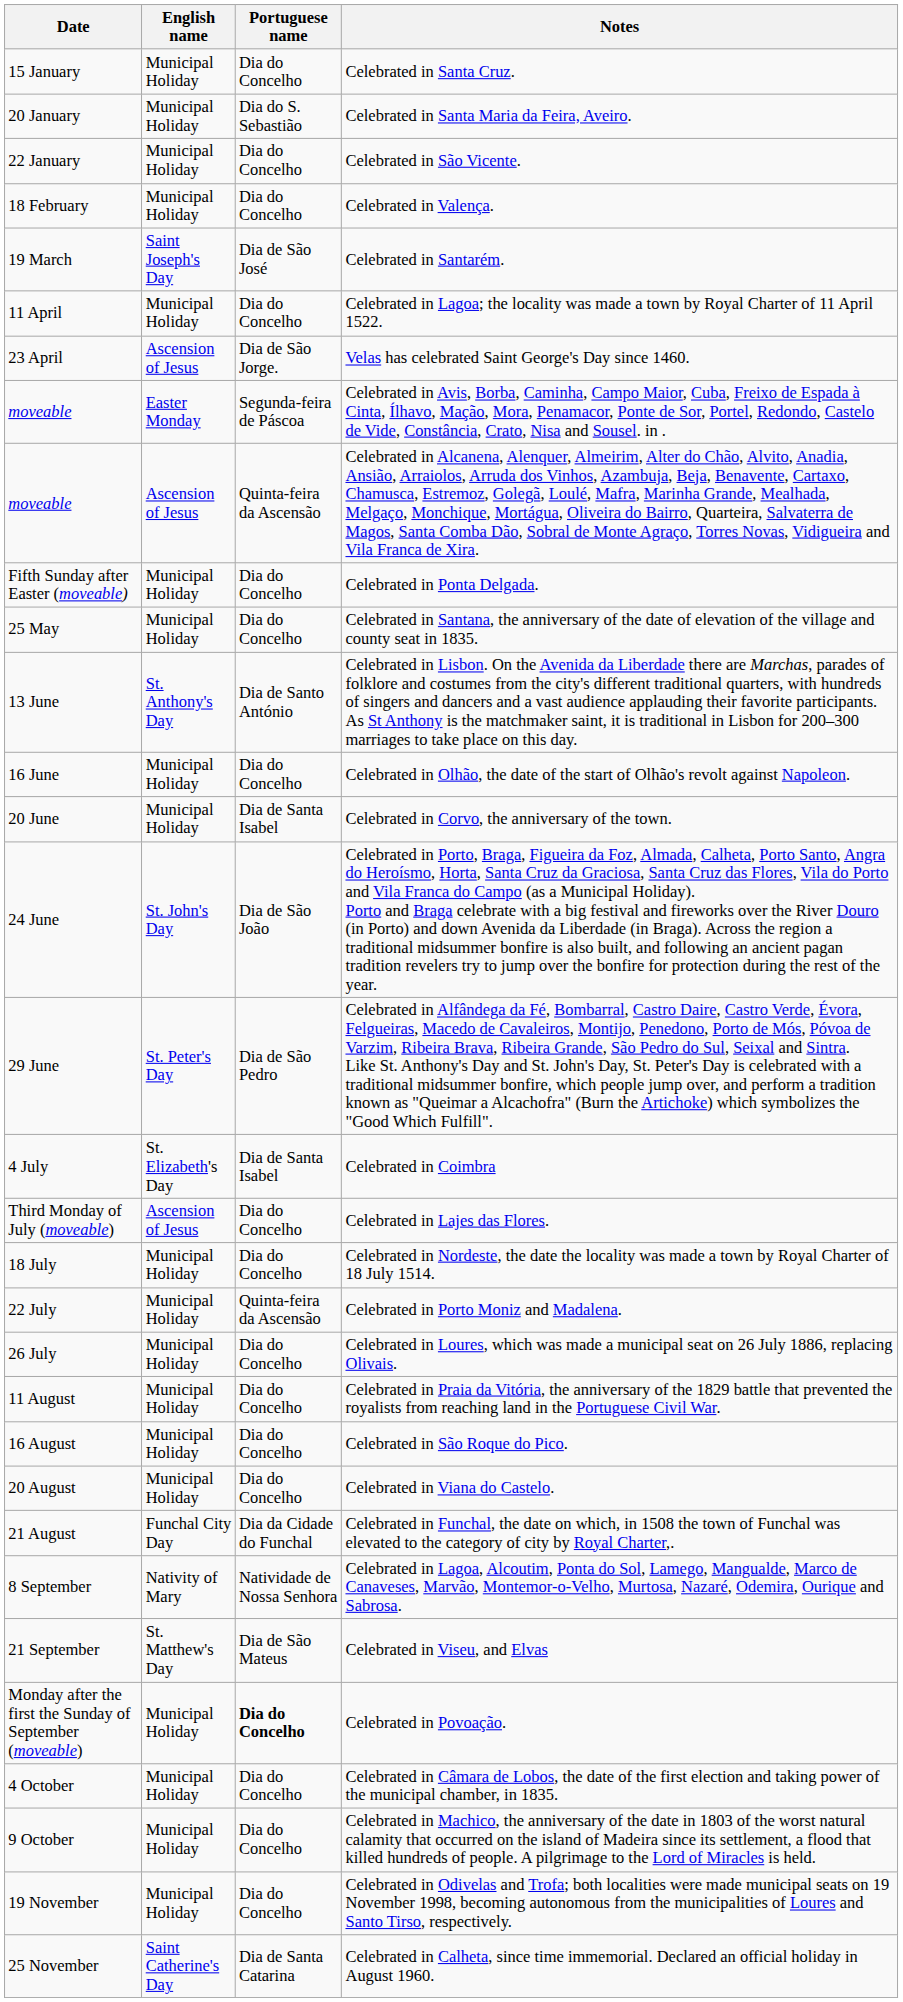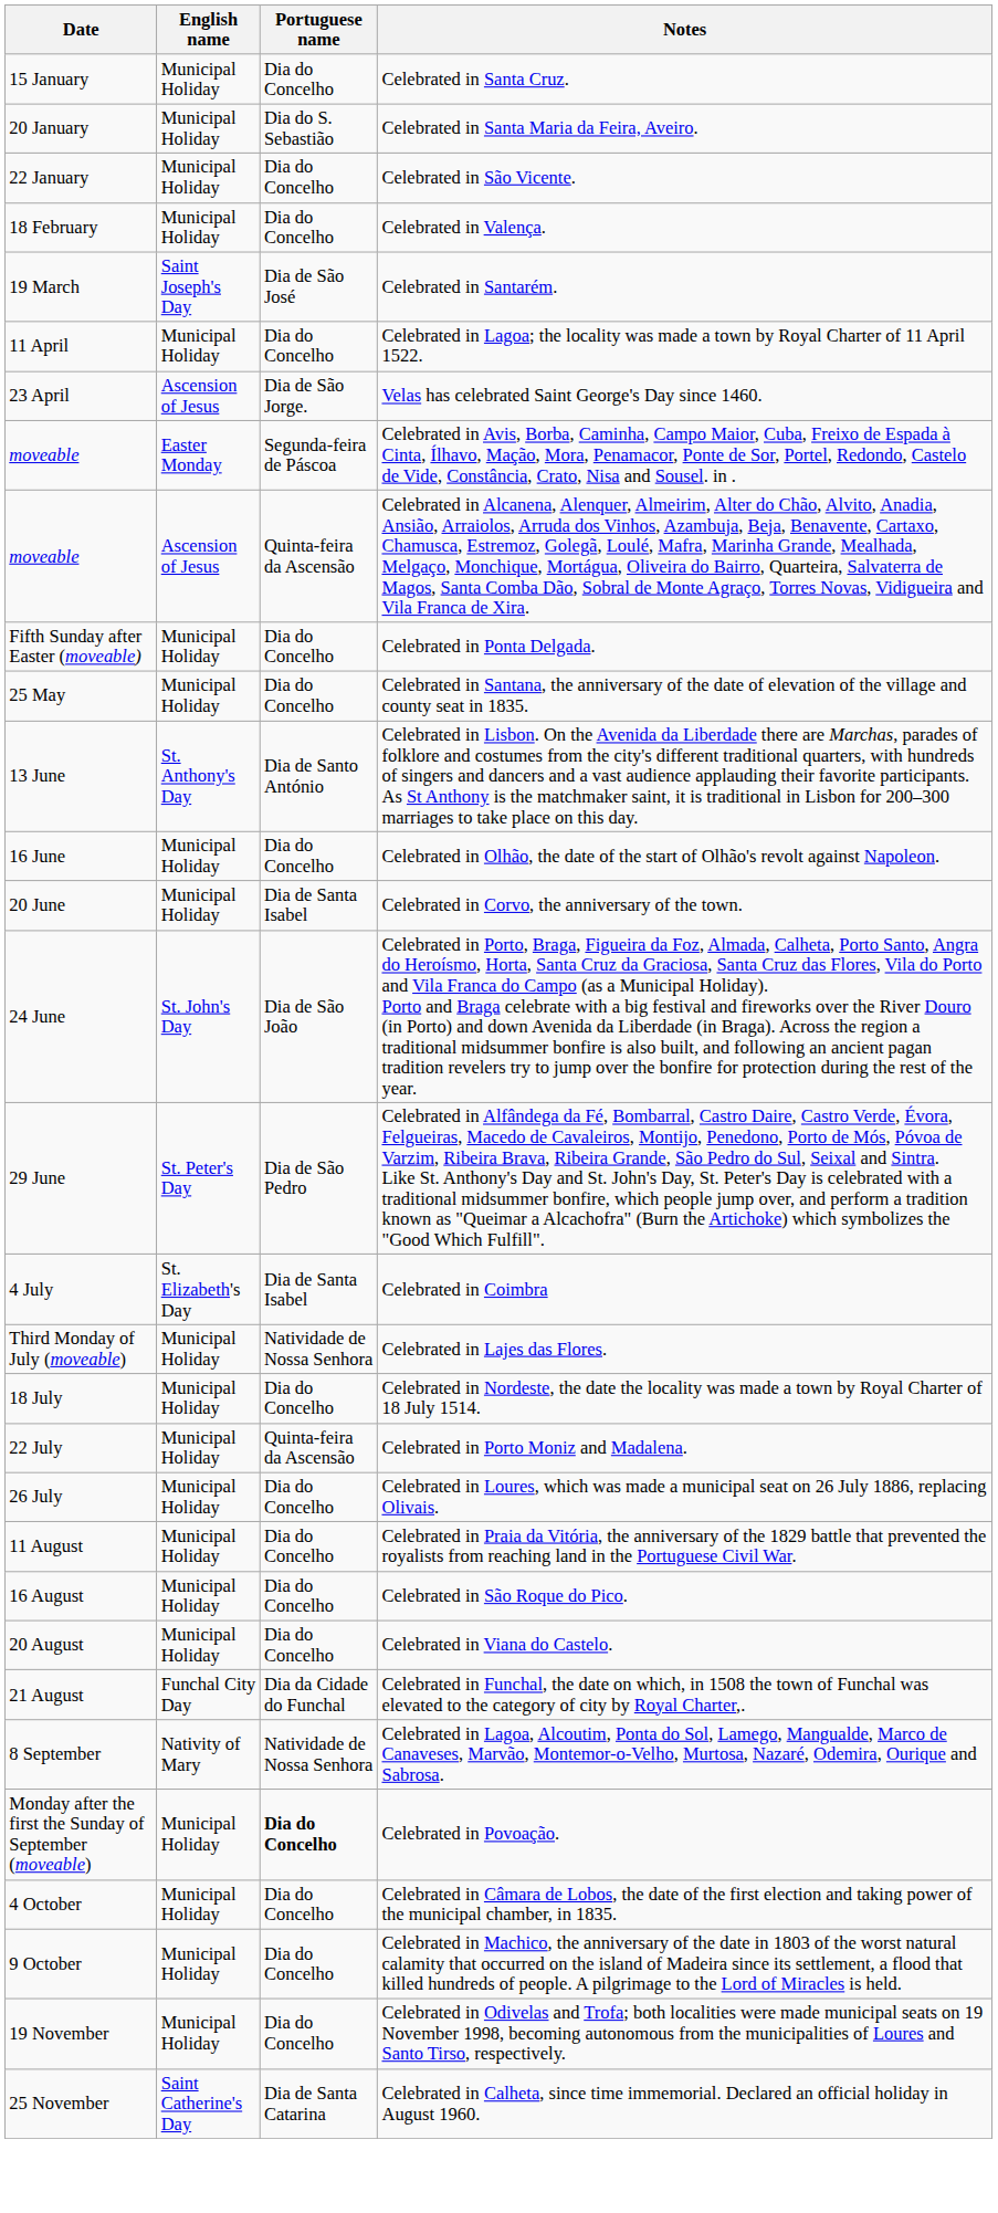 <table class="wikitable sortable">
 <tr>
 <th>Date</th>
 <th>English name</th>
 <th>Portuguese name</th>
 <th>Notes</th>
 </tr>
 <tr>
 <td>15 January</td>
 <td>Municipal Holiday</td>
 <td>Dia do Concelho</td>
 <td>Celebrated in <a href='#'>Santa Cruz</a>.</td>
 </tr>
 <tr>
 <td>20 January</td>
 <td>Municipal Holiday</td>
 <td>Dia do S. Sebastião</td>
 <td>Celebrated in <a href='#'> Santa Maria da Feira, Aveiro</a>.</td>
 </tr>
 <tr>
 <td>22 January</td>
 <td>Municipal Holiday</td>
 <td>Dia do Concelho</td>
 <td>Celebrated in <a href='#'>São Vicente</a>.</td>
 </tr>
 <tr>
 <td>18 February</td>
 <td>Municipal Holiday</td>
 <td>Dia do Concelho</td>
 <td>Celebrated in <a href='#'>Valença</a>.</td>
 </tr>
 <tr>
 <td>19 March</td>
 <td><a href='#'>Saint Joseph's Day</a></td>
 <td>Dia de São José</td>
 <td>Celebrated in <a href='#'>Santarém</a>.</td>
 </tr>
 <tr>
 <td>11 April</td>
 <td>Municipal Holiday</td>
 <td>Dia do Concelho</td>
 <td>Celebrated in <a href='#'>Lagoa</a>; the locality was made a town by Royal Charter of 11 April 1522.</td>
 </tr>
 <tr>
 <td>23 April</td>
 <td><a href='#'>Ascension of Jesus</a></td>
 <td>Dia de São Jorge.</td>
 <td><a href='#'>Velas</a> has celebrated Saint George's Day since 1460.</td>
 </tr>
 <tr>
 <td><em><a href='#'>moveable</a></em></td>
 <td><a href='#'>Easter Monday</a></td>
 <td>Segunda-feira de Páscoa</td>
 <td>Celebrated in <a href='#'>Avis</a>, <a href='#'>Borba</a>, <a href='#'>Caminha</a>, <a href='#'>Campo Maior</a>, <a href='#'>Cuba</a>, <a href='#'>Freixo de Espada à Cinta</a>, <a href='#'>Ílhavo</a>, <a href='#'>Mação</a>, <a href='#'>Mora</a>, <a href='#'>Penamacor</a>, <a href='#'>Ponte de Sor</a>, <a href='#'>Portel</a>, <a href='#'>Redondo</a>, <a href='#'>Castelo de Vide</a>, <a href='#'>Constância</a>, <a href='#'>Crato</a>, <a href='#'>Nisa</a> and <a href='#'>Sousel</a>.  in .</td>
 </tr>
 <tr>
 <td><em><a href='#'>moveable</a></em></td>
 <td><a href='#'>Ascension of Jesus</a></td>
 <td>Quinta-feira da Ascensão</td>
 <td>Celebrated in <a href='#'>Alcanena</a>, <a href='#'>Alenquer</a>, <a href='#'>Almeirim</a>, <a href='#'>Alter do Chão</a>, <a href='#'>Alvito</a>, <a href='#'>Anadia</a>, <a href='#'>Ansião</a>, <a href='#'>Arraiolos</a>, <a href='#'>Arruda dos Vinhos</a>, <a href='#'>Azambuja</a>, <a href='#'>Beja</a>, <a href='#'>Benavente</a>, <a href='#'>Cartaxo</a>, <a href='#'>Chamusca</a>, <a href='#'>Estremoz</a>, <a href='#'>Golegã</a>, <a href='#'>Loulé</a>, <a href='#'>Mafra</a>, <a href='#'>Marinha Grande</a>, <a href='#'>Mealhada</a>, <a href='#'>Melgaço</a>, <a href='#'>Monchique</a>, <a href='#'>Mortágua</a>, <a href='#'>Oliveira do Bairro</a>, Quarteira, <a href='#'>Salvaterra de Magos</a>, <a href='#'>Santa Comba Dão</a>, <a href='#'>Sobral de Monte Agraço</a>, <a href='#'>Torres Novas</a>, <a href='#'>Vidigueira</a> and <a href='#'>Vila Franca de Xira</a>.</td>
 </tr>
 <tr>
 <td>Fifth Sunday after Easter (<em><a href='#'>moveable</a>)</em></td>
 <td>Municipal Holiday</td>
 <td>Dia do Concelho</td>
 <td>Celebrated in <a href='#'>Ponta Delgada</a>.</td>
 </tr>
 <tr>
 <td>25 May</td>
 <td>Municipal Holiday</td>
 <td>Dia do Concelho</td>
 <td>Celebrated in <a href='#'>Santana</a>, the anniversary of the date of elevation of the village and  county seat in  1835.</td>
 </tr>
 <tr>
 <td>13 June</td>
 <td><a href='#'>St. Anthony's Day</a></td>
 <td>Dia de Santo António</td>
 <td>Celebrated in <a href='#'>Lisbon</a>. On the <a href='#'>Avenida da Liberdade</a> there are <em>Marchas</em>, parades of folklore and costumes from the city's different traditional quarters, with hundreds of singers and dancers and a vast audience applauding their favorite participants. As <a href='#'>St Anthony</a> is the matchmaker saint, it is traditional in Lisbon for 200–300 marriages to take place on this day.</td>
 </tr>
 <tr>
 <td>16 June</td>
 <td>Municipal Holiday</td>
 <td>Dia do Concelho</td>
 <td>Celebrated in <a href='#'>Olhão</a>, the date of the start of Olhão's revolt against <a href='#'>Napoleon</a>.</td>
 </tr>
 <tr>
 <td>20 June</td>
 <td>Municipal Holiday</td>
 <td>Dia de Santa Isabel</td>
 <td>Celebrated in <a href='#'>Corvo</a>, the anniversary of the town.</td>
 </tr>
 <tr>
 <td>24 June</td>
 <td><a href='#'>St. John's Day</a></td>
 <td>Dia de São João</td>
 <td>Celebrated in <a href='#'>Porto</a>, <a href='#'>Braga</a>, <a href='#'>Figueira da Foz</a>, <a href='#'>Almada</a>, <a href='#'>Calheta</a>, <a href='#'>Porto Santo</a>, <a href='#'>Angra do Heroísmo</a>, <a href='#'>Horta</a>, <a href='#'>Santa Cruz da Graciosa</a>, <a href='#'>Santa Cruz das Flores</a>, <a href='#'>Vila do Porto</a> and <a href='#'>Vila Franca do Campo</a> (as a Municipal Holiday).<br><a href='#'>Porto</a> and <a href='#'>Braga</a> celebrate with a big festival and fireworks over the River <a href='#'>Douro</a> (in Porto) and down Avenida da Liberdade (in Braga). Across the region a traditional midsummer bonfire is also built, and following an ancient pagan tradition revelers try to jump over the bonfire for protection during the rest of the year.</td>
 </tr>
 <tr>
 <td>29 June</td>
 <td><a href='#'>St. Peter's Day</a></td>
 <td>Dia de São Pedro</td>
 <td>Celebrated in <a href='#'>Alfândega da Fé</a>, <a href='#'>Bombarral</a>, <a href='#'>Castro Daire</a>, <a href='#'>Castro Verde</a>, <a href='#'>Évora</a>, <a href='#'>Felgueiras</a>, <a href='#'>Macedo de Cavaleiros</a>, <a href='#'>Montijo</a>, <a href='#'>Penedono</a>, <a href='#'>Porto de Mós</a>, <a href='#'>Póvoa de Varzim</a>, <a href='#'>Ribeira Brava</a>, <a href='#'>Ribeira Grande</a>, <a href='#'>São Pedro do Sul</a>, <a href='#'>Seixal</a> and <a href='#'>Sintra</a>.<br>Like St. Anthony's Day and St. John's Day, St. Peter's Day is celebrated with a traditional midsummer bonfire, which people jump over, and perform a tradition known as "Queimar a Alcachofra" (Burn the <a href='#'>Artichoke</a>) which symbolizes the "Good Which Fulfill".</td>
 </tr>
 <tr>
 <td>4 July</td>
 <td>St. <a href='#'>Elizabeth</a>'s Day</td>
 <td>Dia de Santa Isabel</td>
 <td>Celebrated in <a href='#'>Coimbra</a></td>
 </tr>
 <tr>
 <td>Third Monday of July (<em><a href='#'>moveable</a></em>)</td>
-<td><a href='#'>Ascension of Jesus</a></td>
-<td>Dia do Concelho</td>
+<td>Municipal Holiday</td>
+<td>Natividade de Nossa Senhora</td>
 <td>Celebrated in <a href='#'>Lajes das Flores</a>.</td>
 </tr>
 <tr>
 <td>18 July</td>
 <td>Municipal Holiday</td>
 <td>Dia do Concelho</td>
 <td>Celebrated in <a href='#'>Nordeste</a>, the date the locality was made a town by Royal Charter of 18 July 1514.</td>
 </tr>
 <tr>
 <td>22 July</td>
 <td>Municipal Holiday</td>
 <td>Quinta-feira da Ascensão</td>
 <td>Celebrated in <a href='#'>Porto Moniz</a> and <a href='#'>Madalena</a>.</td>
 </tr>
 <tr>
 <td>26 July</td>
 <td>Municipal Holiday</td>
 <td>Dia do Concelho</td>
 <td>Celebrated in <a href='#'>Loures</a>, which was made a municipal seat on 26 July 1886, replacing <a href='#'>Olivais</a>.</td>
 </tr>
 <tr>
 <td>11 August</td>
 <td>Municipal Holiday</td>
 <td>Dia do Concelho</td>
 <td>Celebrated in <a href='#'>Praia da Vitória</a>, the anniversary of the 1829 battle that prevented the royalists from reaching land in the <a href='#'>Portuguese Civil War</a>.</td>
 </tr>
 <tr>
 <td>16 August</td>
 <td>Municipal Holiday</td>
 <td>Dia do Concelho</td>
 <td>Celebrated in <a href='#'>São Roque do Pico</a>.</td>
 </tr>
 <tr>
 <td>20 August</td>
 <td>Municipal Holiday</td>
 <td>Dia do Concelho</td>
 <td>Celebrated in <a href='#'>Viana do Castelo</a>.</td>
 </tr>
 <tr>
 <td>21 August</td>
 <td>Funchal City Day</td>
 <td>Dia da Cidade do Funchal</td>
 <td>Celebrated in <a href='#'>Funchal</a>, the date on which, in 1508 the town of Funchal was elevated to the category of city by <a href='#'>Royal Charter</a>,.</td>
 </tr>
 <tr>
 <td>8 September</td>
 <td>Nativity of Mary</td>
 <td>Natividade de Nossa Senhora</td>
 <td>Celebrated in <a href='#'>Lagoa</a>, <a href='#'>Alcoutim</a>, <a href='#'>Ponta do Sol</a>, <a href='#'>Lamego</a>, <a href='#'>Mangualde</a>, <a href='#'>Marco de Canaveses</a>, <a href='#'>Marvão</a>, <a href='#'>Montemor-o-Velho</a>, <a href='#'>Murtosa</a>, <a href='#'>Nazaré</a>, <a href='#'>Odemira</a>, <a href='#'>Ourique</a> and <a href='#'>Sabrosa</a>.</td>
 </tr>
 <tr>
-<td>21 September</td>
-<td>St. Matthew's Day</td>
-<td>Dia de São Mateus</td>
-<td>Celebrated in <a href='#'>Viseu</a>, and <a href='#'>Elvas</a></td>
-</tr>
-<tr>
 <td>Monday after the first the Sunday of September (<em><a href='#'>moveable</a></em>)</td>
 <td>Municipal Holiday</td>
 <td><strong>Dia do Concelho</strong></td>
 <td>Celebrated in <a href='#'>Povoação</a>.</td>
 </tr>
 <tr>
 <td>4 October</td>
 <td>Municipal Holiday</td>
 <td>Dia do Concelho</td>
 <td>Celebrated in <a href='#'>Câmara de Lobos</a>, the date of the first election and taking power of the municipal chamber, in 1835.</td>
 </tr>
 <tr>
 <td>9 October</td>
 <td>Municipal Holiday</td>
 <td>Dia do Concelho</td>
 <td>Celebrated in <a href='#'>Machico</a>, the anniversary of the date in 1803 of the worst natural calamity that occurred on the island of Madeira since its settlement, a flood that killed hundreds of people. A  pilgrimage to the <a href='#'>Lord of Miracles</a> is held.</td>
 </tr>
 <tr>
 <td>19 November</td>
 <td>Municipal Holiday</td>
 <td>Dia do Concelho</td>
 <td>Celebrated in <a href='#'>Odivelas</a> and <a href='#'>Trofa</a>; both localities were made municipal seats on 19 November 1998, becoming autonomous from the municipalities of <a href='#'>Loures</a> and <a href='#'>Santo Tirso</a>, respectively.</td>
 </tr>
 <tr>
 <td>25 November</td>
 <td><a href='#'>Saint Catherine's Day</a></td>
 <td>Dia de Santa Catarina</td>
 <td>Celebrated in <a href='#'>Calheta</a>, since time immemorial. Declared an official holiday in August 1960.</td>
 </tr>
 </table>
